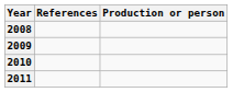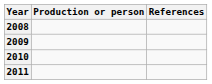 <table class="wikitable sortable plainrowheaders">
 <tr>
 <th scope="col">Year</th>
+<th scope="col">Production or person</th>
 <th scope="col" class="unsortable">References</th>
-<th scope="col">Production or person</th>
 </tr>
 <tr>
 <th scope="row">2008</th>
 <td></td>
 <td></td>
 </tr>
 <tr>
 <th scope="row">2009</th>
 <td></td>
 <td></td>
 </tr>
 <tr>
 <th scope="row">2010</th>
 <td></td>
 <td></td>
 </tr>
 <tr>
 <th scope="row">2011</th>
 <td></td>
 <td></td>
 </tr>
 </table>
